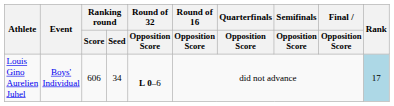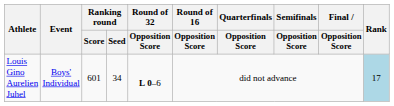 <table class="wikitable" style="font-size:90%;">
 <tr>
 <th rowspan="2">Athlete</th>
 <th rowspan="2">Event</th>
 <th colspan="2">Ranking round</th>
 <th>Round of 32</th>
 <th>Round of 16</th>
 <th>Quarterfinals</th>
 <th>Semifinals</th>
 <th>Final / </th>
 <th rowspan=2>Rank</th>
 </tr>
 <tr style="font-size:95%">
 <th>Score</th>
 <th>Seed</th>
 <th>Opposition<br>Score</th>
 <th>Opposition<br>Score</th>
 <th>Opposition<br>Score</th>
 <th>Opposition<br>Score</th>
 <th>Opposition<br>Score</th>
 </tr>
 <tr align=center>
 <td align=left><a href='#'>Louis Gino Aurelien Juhel</a></td>
 <td><a href='#'>Boys' Individual</a></td>
-<td>606</td>
+<td>601</td>
 <td>34</td>
 <td><br><strong>L</strong> <strong>0</strong>–6</td>
 <td colspan=4>did not advance</td>
 <td style="background: lightblue;">17</td>
 </tr>
 </table>
